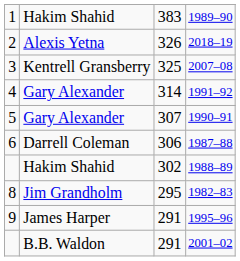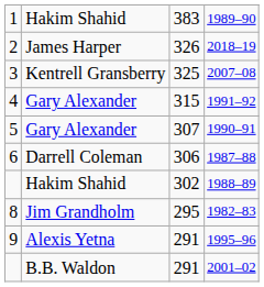 <table class="wikitable">
 <tr>
 </tr>
 <tr>
 <td>1</td>
 <td>Hakim Shahid</td>
 <td>383</td>
 <td style="font-size:80%;"><a href='#'>1989–90</a></td>
 </tr>
 <tr>
 <td>2</td>
-<td><a href='#'>Alexis Yetna</a></td>
+<td>James Harper</td>
 <td>326</td>
 <td style="font-size:80%;"><a href='#'>2018–19</a></td>
 </tr>
 <tr>
 <td>3</td>
 <td>Kentrell Gransberry</td>
 <td>325</td>
 <td style="font-size:80%;"><a href='#'>2007–08</a></td>
 </tr>
 <tr>
 <td>4</td>
 <td><a href='#'>Gary Alexander</a></td>
-<td>314</td>
+<td>315</td>
 <td style="font-size:80%;"><a href='#'>1991–92</a></td>
 </tr>
 <tr>
 <td>5</td>
 <td><a href='#'>Gary Alexander</a></td>
 <td>307</td>
 <td style="font-size:80%;"><a href='#'>1990–91</a></td>
 </tr>
 <tr>
 <td>6</td>
 <td>Darrell Coleman</td>
 <td>306</td>
 <td style="font-size:80%;"><a href='#'>1987–88</a></td>
 </tr>
 <tr>
 <td></td>
 <td>Hakim Shahid</td>
 <td>302</td>
 <td style="font-size:80%;"><a href='#'>1988–89</a></td>
 </tr>
 <tr>
 <td>8</td>
 <td><a href='#'>Jim Grandholm</a></td>
 <td>295</td>
 <td style="font-size:80%;"><a href='#'>1982–83</a></td>
 </tr>
 <tr>
 <td>9</td>
-<td>James Harper</td>
+<td><a href='#'>Alexis Yetna</a></td>
 <td>291</td>
 <td style="font-size:80%;"><a href='#'>1995–96</a></td>
 </tr>
 <tr>
 <td></td>
 <td>B.B. Waldon</td>
 <td>291</td>
 <td style="font-size:80%;"><a href='#'>2001–02</a></td>
 </tr>
 </table>
